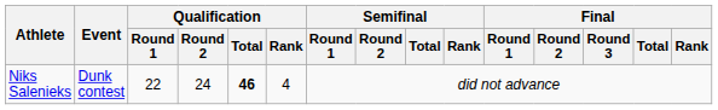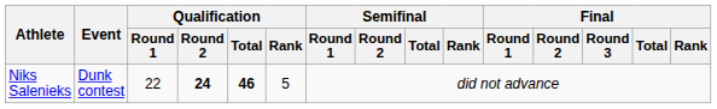 <table class="wikitable" style="text-align:center;font-size:90%">
 <tr>
 <th rowspan=2>Athlete</th>
 <th rowspan=2>Event</th>
 <th colspan=4>Qualification</th>
 <th colspan=4>Semifinal</th>
 <th colspan=5>Final</th>
 </tr>
 <tr style="font-size:95%">
 <th>Round 1</th>
 <th>Round 2</th>
 <th>Total</th>
 <th>Rank</th>
 <th>Round 1</th>
 <th>Round 2</th>
 <th>Total</th>
 <th>Rank</th>
 <th>Round 1</th>
 <th>Round 2</th>
 <th>Round 3</th>
 <th>Total</th>
 <th>Rank</th>
 </tr>
 <tr>
 <td align=left><a href='#'>Niks Salenieks</a></td>
 <td align=left><a href='#'>Dunk contest</a></td>
 <td>22</td>
-<td>24</td>
+<td><strong>24</strong></td>
 <td><strong>46</strong></td>
-<td>4</td>
+<td>5</td>
 <td colspan=9><em>did not advance</em></td>
 </tr>
 </table>
